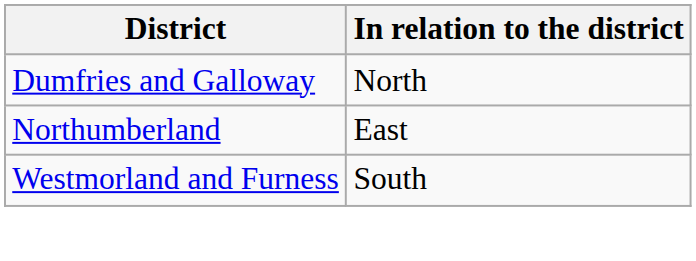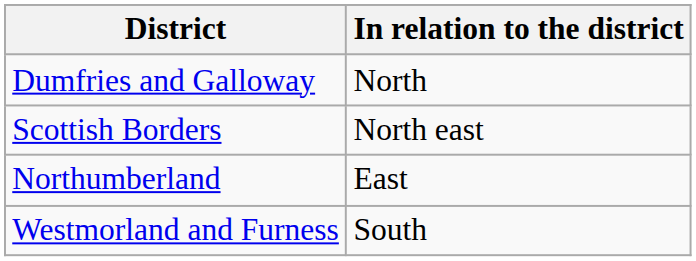 <table class="wikitable sortable">
 <tr>
 <th>District</th>
 <th>In relation to the district</th>
 </tr>
 <tr>
 <td><a href='#'>Dumfries and Galloway</a></td>
 <td>North</td>
 </tr>
 <tr>
+<td><a href='#'>Scottish Borders</a></td>
+<td>North east</td>
+</tr>
+<tr>
 <td><a href='#'>Northumberland</a></td>
 <td>East</td>
 </tr>
 <tr>
 <td><a href='#'>Westmorland and Furness</a></td>
 <td>South</td>
 </tr>
 </table>
